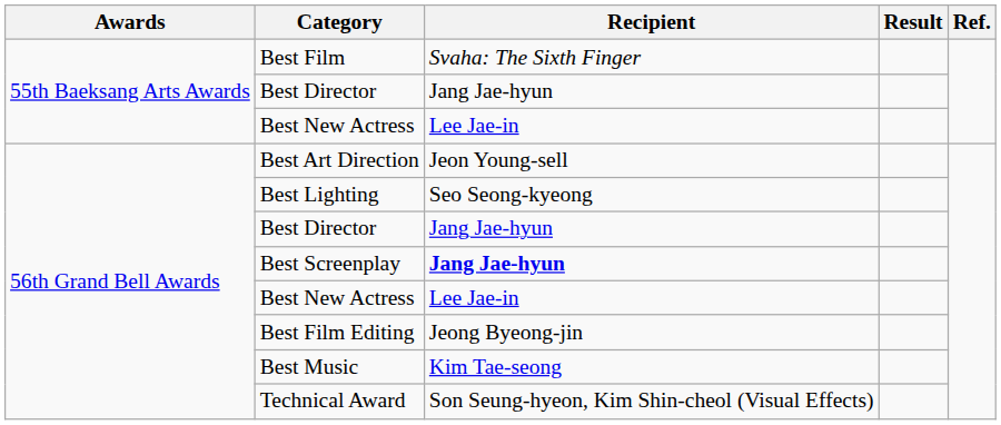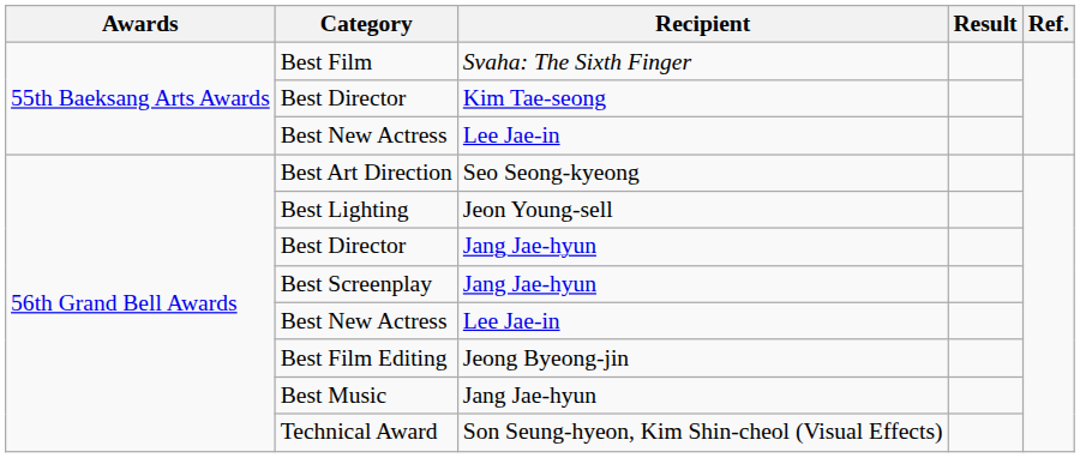 <table class="wikitable sortable">
 <tr>
 <th>Awards</th>
 <th>Category</th>
 <th>Recipient</th>
 <th>Result</th>
 <th>Ref.</th>
 </tr>
 <tr>
 <td rowspan="3"><a href='#'>55th Baeksang Arts Awards</a></td>
 <td>Best Film</td>
 <td><em>Svaha: The Sixth Finger</em></td>
 <td></td>
 <td rowspan="3"></td>
 </tr>
 <tr>
 <td>Best Director</td>
-<td>Jang Jae-hyun</td>
+<td><a href='#'>Kim Tae-seong</a></td>
 <td></td>
 </tr>
 <tr>
 <td>Best New Actress</td>
 <td><a href='#'>Lee Jae-in</a></td>
 <td></td>
 </tr>
 <tr>
 <td rowspan="8"><a href='#'>56th Grand Bell Awards</a></td>
 <td>Best Art Direction</td>
-<td>Jeon Young-sell</td>
+<td>Seo Seong-kyeong</td>
 <td></td>
 <td rowspan="8"></td>
 </tr>
 <tr>
 <td>Best Lighting</td>
-<td>Seo Seong-kyeong</td>
+<td>Jeon Young-sell</td>
 <td></td>
 </tr>
 <tr>
 <td>Best Director</td>
 <td><a href='#'>Jang Jae-hyun</a></td>
 <td></td>
 </tr>
 <tr>
 <td>Best Screenplay</td>
-<td><strong><a href='#'>Jang Jae-hyun</a></strong></td>
+<td><a href='#'>Jang Jae-hyun</a></td>
 <td></td>
 </tr>
 <tr>
 <td>Best New Actress</td>
 <td><a href='#'>Lee Jae-in</a></td>
 <td></td>
 </tr>
 <tr>
 <td>Best Film Editing</td>
 <td>Jeong Byeong-jin</td>
 <td></td>
 </tr>
 <tr>
 <td>Best Music</td>
-<td><a href='#'>Kim Tae-seong</a></td>
+<td>Jang Jae-hyun</td>
 <td></td>
 </tr>
 <tr>
 <td>Technical Award</td>
 <td>Son Seung-hyeon, Kim Shin-cheol (Visual Effects)</td>
 <td></td>
 </tr>
 </table>
